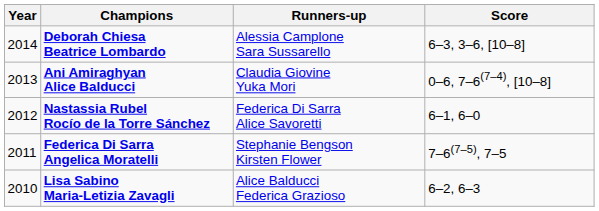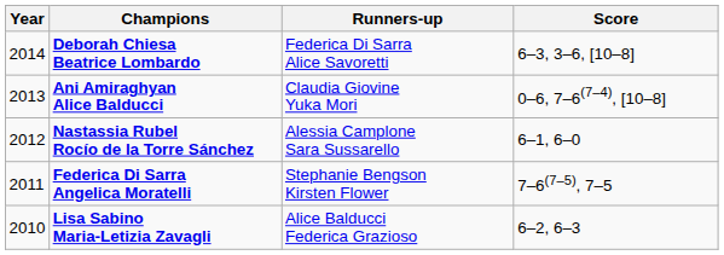 <table class="wikitable" style="font-size:90%">
 <tr>
 <th>Year</th>
 <th width="200">Champions</th>
 <th width="200">Runners-up</th>
 <th width="175">Score</th>
 </tr>
 <tr>
 <td>2014</td>
 <td> <strong><a href='#'>Deborah Chiesa</a></strong> <br>  <strong><a href='#'>Beatrice Lombardo</a></strong></td>
-<td> <a href='#'>Alessia Camplone</a> <br>  <a href='#'>Sara Sussarello</a></td>
+<td> <a href='#'>Federica Di Sarra</a> <br>  <a href='#'>Alice Savoretti</a></td>
 <td>6–3, 3–6, [10–8]</td>
 </tr>
 <tr>
 <td>2013</td>
 <td> <strong><a href='#'>Ani Amiraghyan</a></strong> <br>  <strong><a href='#'>Alice Balducci</a></strong></td>
 <td> <a href='#'>Claudia Giovine</a> <br>  <a href='#'>Yuka Mori</a></td>
 <td>0–6, 7–6<sup>(7–4)</sup>, [10–8]</td>
 </tr>
 <tr>
 <td>2012</td>
 <td> <strong><a href='#'>Nastassia Rubel</a></strong> <br>  <strong><a href='#'>Rocío de la Torre Sánchez</a></strong></td>
-<td> <a href='#'>Federica Di Sarra</a> <br>  <a href='#'>Alice Savoretti</a></td>
+<td> <a href='#'>Alessia Camplone</a> <br>  <a href='#'>Sara Sussarello</a></td>
 <td>6–1, 6–0</td>
 </tr>
 <tr>
 <td>2011</td>
 <td> <strong><a href='#'>Federica Di Sarra</a></strong> <br>  <strong><a href='#'>Angelica Moratelli</a></strong></td>
 <td> <a href='#'>Stephanie Bengson</a> <br>  <a href='#'>Kirsten Flower</a></td>
 <td>7–6<sup>(7–5)</sup>, 7–5</td>
 </tr>
 <tr>
 <td>2010</td>
 <td> <strong><a href='#'>Lisa Sabino</a></strong> <br>  <strong><a href='#'>Maria-Letizia Zavagli</a></strong></td>
 <td> <a href='#'>Alice Balducci</a> <br>  <a href='#'>Federica Grazioso</a></td>
 <td>6–2, 6–3</td>
 </tr>
 </table>
